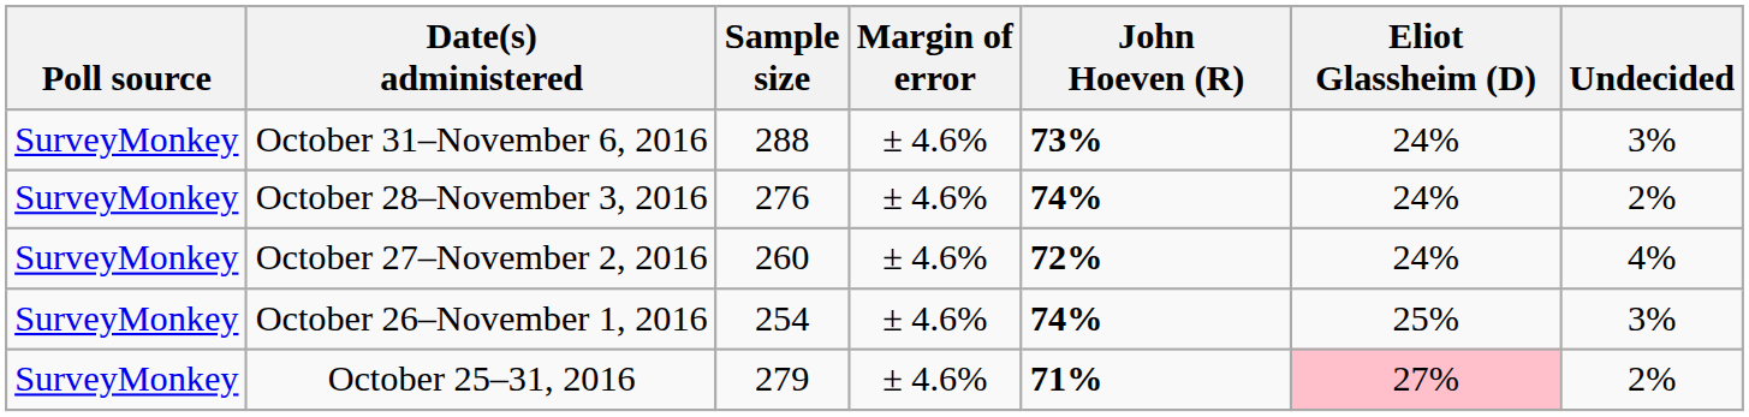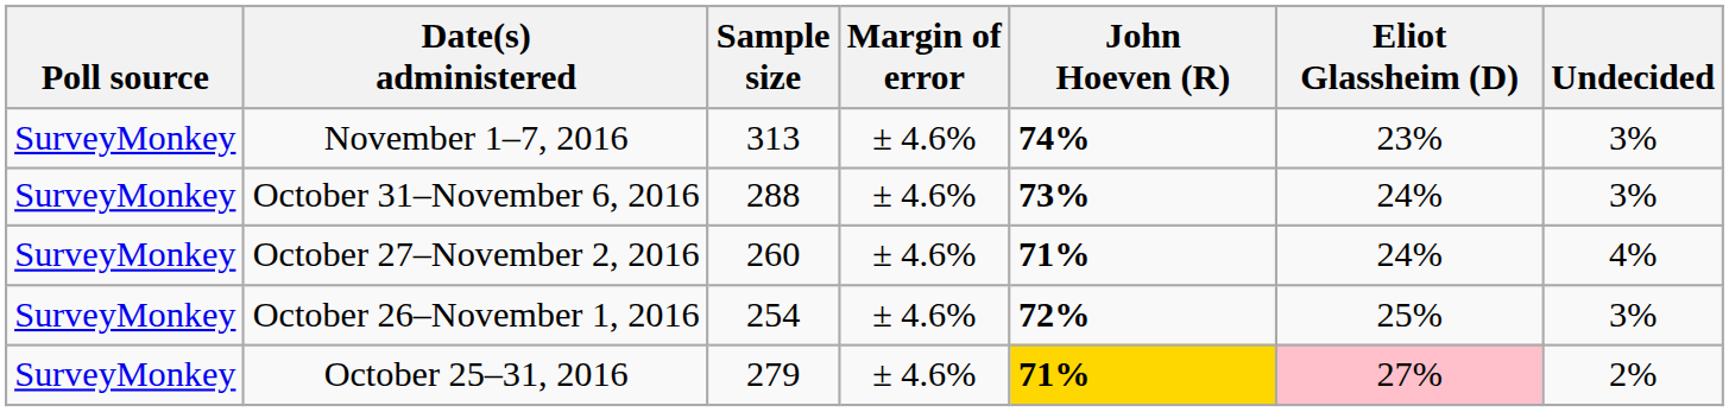 <table class="wikitable" style="font-size:90%;">
 <tr valign= bottom>
 <th>Poll source</th>
 <th>Date(s)<br>administered</th>
 <th>Sample<br>size</th>
 <th>Margin of<br>error</th>
 <th style="width:100px;">John<br>Hoeven (R)</th>
 <th style="width:100px;">Eliot<br>Glassheim (D)</th>
 <th>Undecided</th>
 </tr>
 <tr>
 <td><a href='#'>SurveyMonkey</a></td>
+<td align=center>November 1–7, 2016</td>
+<td align=center>313</td>
+<td align=center>± 4.6%</td>
+<td><strong>74%</strong></td>
+<td align=center>23%</td>
+<td align=center>3%</td>
+</tr>
+<tr>
+<td><a href='#'>SurveyMonkey</a></td>
 <td align=center>October 31–November 6, 2016</td>
 <td align=center>288</td>
 <td align=center>± 4.6%</td>
 <td><strong>73%</strong></td>
 <td align=center>24%</td>
 <td align=center>3%</td>
 </tr>
 <tr>
 <td><a href='#'>SurveyMonkey</a></td>
-<td align=center>October 28–November 3, 2016</td>
-<td align=center>276</td>
-<td align=center>± 4.6%</td>
-<td><strong>74%</strong></td>
-<td align=center>24%</td>
-<td align=center>2%</td>
-</tr>
-<tr>
-<td><a href='#'>SurveyMonkey</a></td>
 <td align=center>October 27–November 2, 2016</td>
 <td align=center>260</td>
 <td align=center>± 4.6%</td>
-<td><strong>72%</strong></td>
+<td><strong>71%</strong></td>
 <td align=center>24%</td>
 <td align=center>4%</td>
 </tr>
 <tr>
 <td><a href='#'>SurveyMonkey</a></td>
 <td align=center>October 26–November 1, 2016</td>
 <td align=center>254</td>
 <td align=center>± 4.6%</td>
-<td><strong>74%</strong></td>
+<td><strong>72%</strong></td>
 <td align=center>25%</td>
 <td align=center>3%</td>
 </tr>
 <tr>
 <td><a href='#'>SurveyMonkey</a></td>
 <td align=center>October 25–31, 2016</td>
 <td align=center>279</td>
 <td align=center>± 4.6%</td>
-<td><strong>71%</strong></td>
+<td style="background: gold;"><strong>71%</strong></td>
 <td align=center style="background: pink;">27%</td>
 <td align=center>2%</td>
 </tr>
 </table>
